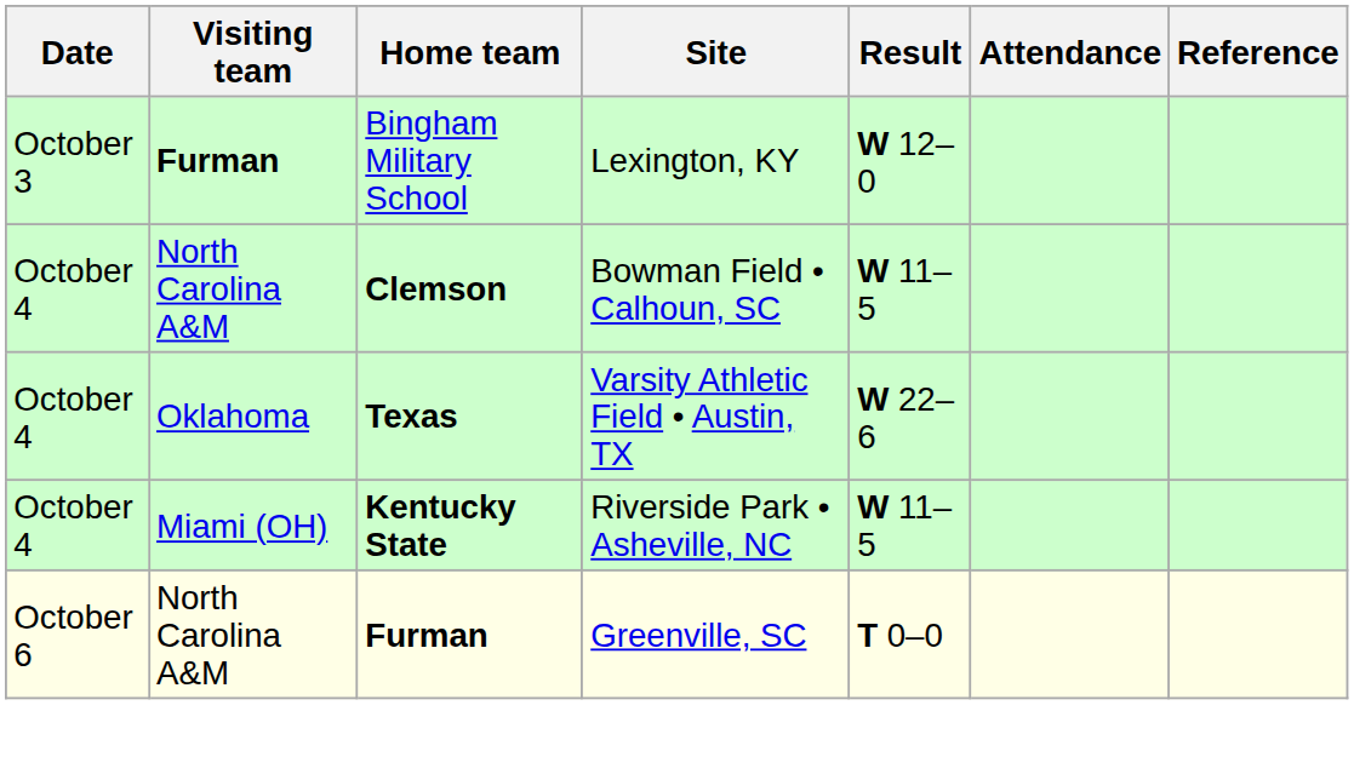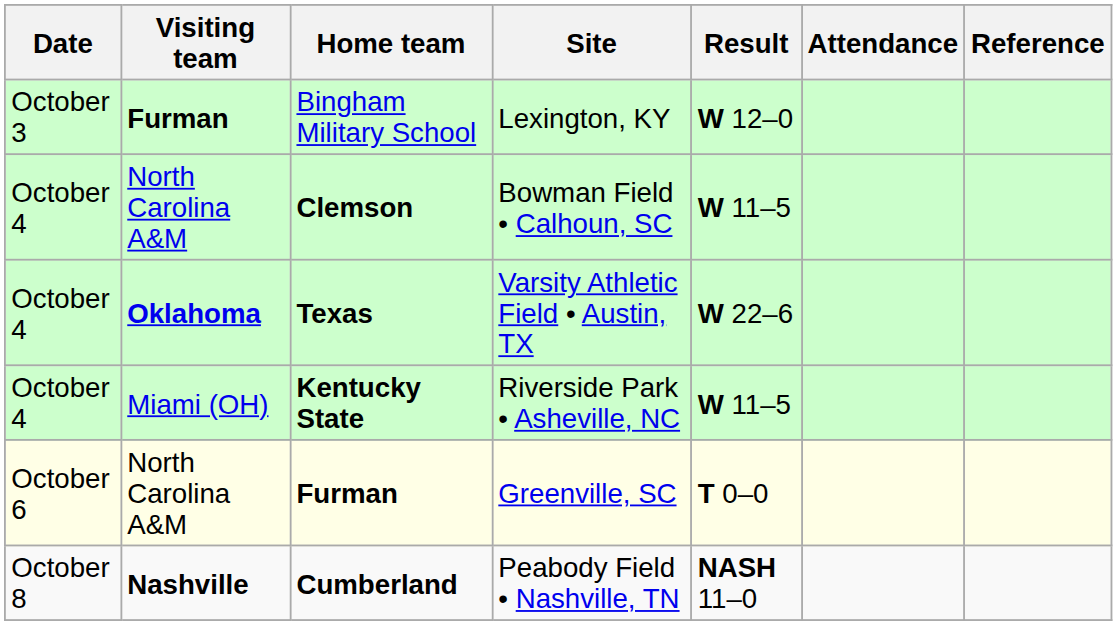 <table class="wikitable" style="font-size:95%;">
 <tr>
 <th>Date</th>
 <th>Visiting team</th>
 <th>Home team</th>
 <th>Site</th>
 <th>Result</th>
 <th>Attendance</th>
 <th class="unsortable">Reference</th>
 </tr>
 <tr bgcolor=ccffcc>
 <td>October 3</td>
 <td><strong>Furman</strong></td>
 <td><a href='#'>Bingham Military School</a></td>
 <td>Lexington, KY</td>
 <td><strong>W</strong> 12–0</td>
 <td></td>
 <td></td>
 </tr>
 <tr bgcolor=ccffcc>
 <td>October 4</td>
 <td><a href='#'>North Carolina A&M</a></td>
 <td><strong>Clemson</strong></td>
 <td>Bowman Field • <a href='#'>Calhoun, SC</a></td>
 <td><strong>W</strong> 11–5</td>
 <td></td>
 <td></td>
 </tr>
 <tr bgcolor=ccffcc>
 <td>October 4</td>
-<td><a href='#'>Oklahoma</a></td>
+<td><strong><a href='#'>Oklahoma</a></strong></td>
 <td><strong>Texas</strong></td>
 <td><a href='#'>Varsity Athletic Field</a> • <a href='#'>Austin, TX</a></td>
 <td><strong>W</strong> 22–6</td>
 <td></td>
 <td></td>
 </tr>
 <tr bgcolor=ccffcc>
 <td>October 4</td>
 <td><a href='#'>Miami (OH)</a></td>
 <td><strong>Kentucky State</strong></td>
 <td>Riverside Park • <a href='#'>Asheville, NC</a></td>
 <td><strong>W</strong> 11–5</td>
 <td></td>
 <td></td>
 </tr>
 <tr bgcolor=ffffe6>
 <td>October 6</td>
 <td>North Carolina A&M</td>
 <td><strong>Furman</strong></td>
 <td><a href='#'>Greenville, SC</a></td>
 <td><strong>T</strong> 0–0</td>
 <td></td>
 <td></td>
 </tr>
+<tr bgcolor=>
+<td>October 8</td>
+<td><strong>Nashville</strong></td>
+<td><strong>Cumberland</strong></td>
+<td>Peabody Field • <a href='#'>Nashville, TN</a></td>
+<td><strong>NASH</strong> 11–0</td>
+<td></td>
+<td></td>
+</tr>
 </table>
